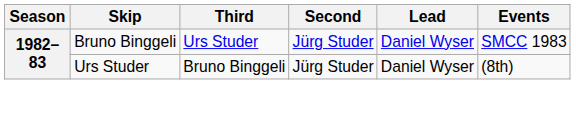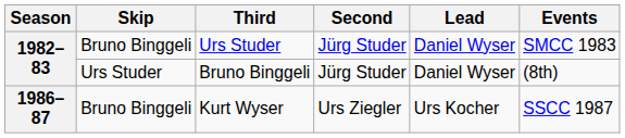 <table class="wikitable">
 <tr>
 <th scope="col" width=60>Season</th>
 <th scope="col">Skip</th>
 <th scope="col">Third</th>
 <th scope="col">Second</th>
 <th scope="col">Lead</th>
 <th scope="col">Events</th>
 </tr>
 <tr>
 <th scope="row" rowspan="2">1982–83</th>
 <td>Bruno Binggeli</td>
 <td><a href='#'>Urs Studer</a></td>
 <td><a href='#'>Jürg Studer</a></td>
 <td><a href='#'>Daniel Wyser</a></td>
 <td><a href='#'>SMCC</a> 1983 </td>
 </tr>
 <tr>
 <td>Urs Studer</td>
 <td>Bruno Binggeli</td>
 <td>Jürg Studer</td>
 <td>Daniel Wyser</td>
 <td> (8th)</td>
 </tr>
+<tr>
+<th scope="row">1986–87</th>
+<td>Bruno Binggeli</td>
+<td>Kurt Wyser</td>
+<td>Urs Ziegler</td>
+<td>Urs Kocher</td>
+<td><a href='#'>SSCC</a> 1987 </td>
+</tr>
 </table>
